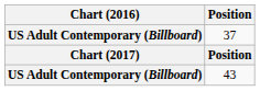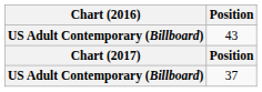 <table class="wikitable plainrowheaders" style="text-align:center">
 <tr>
 <th scope="col">Chart (2016)</th>
 <th scope="col">Position</th>
 </tr>
 <tr>
 <th scope="row">US Adult Contemporary (<em>Billboard</em>)</th>
-<td>37</td>
+<td>43</td>
 </tr>
 <tr>
 <th scope="col">Chart (2017)</th>
 <th scope="col">Position</th>
 </tr>
 <tr>
 <th scope="row">US Adult Contemporary (<em>Billboard</em>)</th>
-<td>43</td>
+<td>37</td>
 </tr>
 </table>
